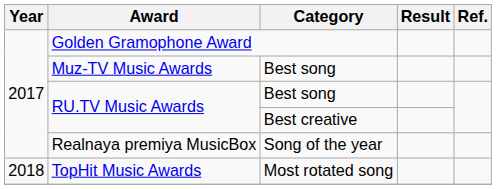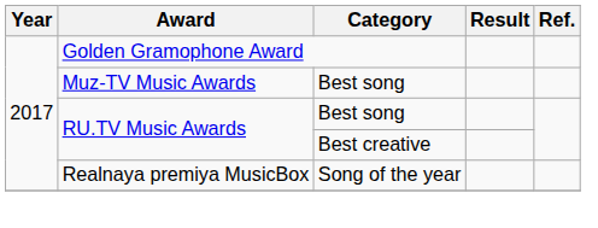 <table class="wikitable">
 <tr>
 <th>Year</th>
 <th>Award</th>
 <th>Category</th>
 <th>Result</th>
 <th>Ref.</th>
 </tr>
 <tr>
 <td rowspan=5>2017</td>
 <td colspan=2><a href='#'>Golden Gramophone Award</a></td>
 <td></td>
 <td style="text-align:center;"></td>
 </tr>
 <tr>
 <td><a href='#'>Muz-TV Music Awards</a></td>
 <td>Best song</td>
 <td></td>
 <td style="text-align:center;"></td>
 </tr>
 <tr>
 <td rowspan=2><a href='#'>RU.TV Music Awards</a></td>
 <td>Best song</td>
 <td></td>
 <td rowspan=2 style="text-align:center;"></td>
 </tr>
 <tr>
 <td>Best creative</td>
 <td></td>
 </tr>
 <tr>
 <td>Realnaya premiya MusicBox</td>
 <td>Song of the year</td>
 <td></td>
 <td style="text-align:center;"></td>
 </tr>
 <tr>
-<td>2018</td>
-<td><a href='#'>TopHit Music Awards</a></td>
-<td>Most rotated song</td>
-<td></td>
-<td style="text-align:center;"></td>
-</tr>
-<tr>
 </tr>
 </table>
